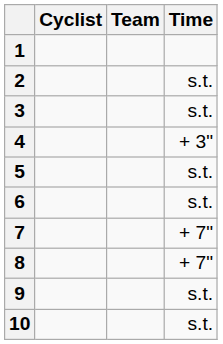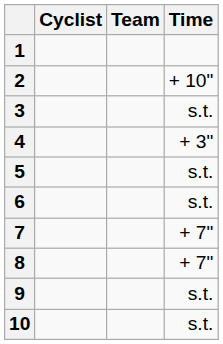 <table class="wikitable">
 <tr>
 <th></th>
 <th>Cyclist</th>
 <th>Team</th>
 <th>Time</th>
 </tr>
 <tr>
 <th>1</th>
 <td></td>
 <td></td>
 <td align="right"></td>
 </tr>
 <tr>
 <th>2</th>
 <td></td>
 <td></td>
-<td align="right">s.t.</td>
+<td align="right">+ 10"</td>
 </tr>
 <tr>
 <th>3</th>
 <td></td>
 <td></td>
 <td align="right">s.t.</td>
 </tr>
 <tr>
 <th>4</th>
 <td></td>
 <td></td>
 <td align="right">+ 3"</td>
 </tr>
 <tr>
 <th>5</th>
 <td></td>
 <td></td>
 <td align="right">s.t.</td>
 </tr>
 <tr>
 <th>6</th>
 <td></td>
 <td></td>
 <td align="right">s.t.</td>
 </tr>
 <tr>
 <th>7</th>
 <td></td>
 <td></td>
 <td align="right">+ 7"</td>
 </tr>
 <tr>
 <th>8</th>
 <td></td>
 <td></td>
 <td align="right">+ 7"</td>
 </tr>
 <tr>
 <th>9</th>
 <td></td>
 <td></td>
 <td align="right">s.t.</td>
 </tr>
 <tr>
 <th>10</th>
 <td></td>
 <td></td>
 <td align="right">s.t.</td>
 </tr>
 </table>
